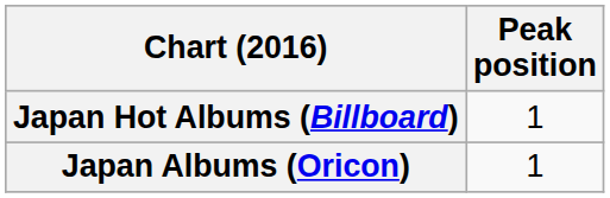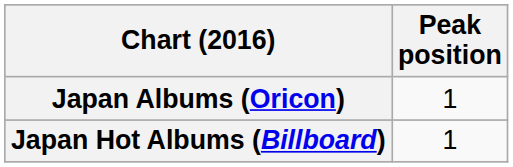 <table class="wikitable sortable plainrowheaders" style="text-align:center;">
 <tr>
 <th scope="col">Chart (2016)</th>
 <th scope="col">Peak<br>position</th>
 </tr>
 <tr>
+<th scope="row">Japan Albums (<a href='#'>Oricon</a>)</th>
+<td>1</td>
+</tr>
+<tr>
 <th scope="row">Japan Hot Albums (<em><a href='#'>Billboard</a></em>)</th>
 <td>1</td>
 </tr>
-<tr>
-<th scope="row">Japan Albums (<a href='#'>Oricon</a>)</th>
-<td>1</td>
-</tr>
 </table>
